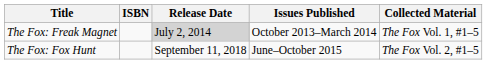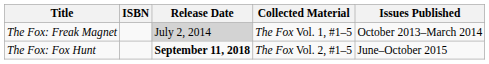 <table class="wikitable">
 <tr>
 <th>Title</th>
 <th>ISBN</th>
 <th>Release Date</th>
+<th>Collected Material</th>
 <th>Issues Published</th>
-<th>Collected Material</th>
 </tr>
 <tr>
 <td><em>The Fox: Freak Magnet</em></td>
 <td></td>
 <td style="background: lightgrey;">July 2, 2014</td>
+<td><em>The Fox</em> Vol. 1, #1–5</td>
 <td>October 2013–March 2014</td>
-<td><em>The Fox</em> Vol. 1, #1–5</td>
 </tr>
 <tr>
 <td><em>The Fox: Fox Hunt</em></td>
 <td></td>
-<td>September 11, 2018</td>
+<td><strong>September 11, 2018</strong></td>
+<td><em>The Fox</em> Vol. 2, #1–5</td>
 <td>June–October 2015</td>
-<td><em>The Fox</em> Vol. 2, #1–5</td>
 </tr>
 </table>
